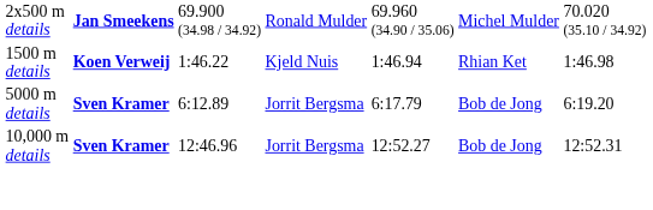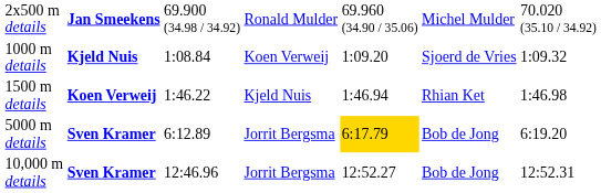 <table>
 <tr>
 <td>2x500 m<br><a href='#'><em>details</em></a></td>
 <td><strong><a href='#'>Jan Smeekens</a></strong></td>
 <td>69.900<br><small>(34.98 / 34.92)</small></td>
 <td><a href='#'>Ronald Mulder</a></td>
 <td>69.960<br><small>(34.90 / 35.06)</small></td>
 <td><a href='#'>Michel Mulder</a></td>
 <td>70.020<br><small>(35.10 / 34.92)</small></td>
+</tr>
+<tr>
+<td>1000 m<br><a href='#'><em>details</em></a></td>
+<td><strong><a href='#'>Kjeld Nuis</a></strong></td>
+<td>1:08.84</td>
+<td><a href='#'>Koen Verweij</a></td>
+<td>1:09.20</td>
+<td><a href='#'>Sjoerd de Vries</a></td>
+<td>1:09.32</td>
 </tr>
 <tr>
 <td>1500 m<br><a href='#'><em>details</em></a></td>
 <td><strong><a href='#'>Koen Verweij</a></strong></td>
 <td>1:46.22</td>
 <td><a href='#'>Kjeld Nuis</a></td>
 <td>1:46.94</td>
 <td><a href='#'>Rhian Ket</a></td>
 <td>1:46.98</td>
 </tr>
 <tr>
 <td>5000 m<br><a href='#'><em>details</em></a></td>
 <td><strong><a href='#'>Sven Kramer</a></strong></td>
 <td>6:12.89</td>
 <td><a href='#'>Jorrit Bergsma</a></td>
-<td>6:17.79</td>
+<td style="background: gold;">6:17.79</td>
 <td><a href='#'>Bob de Jong</a></td>
 <td>6:19.20</td>
 </tr>
 <tr>
 <td>10,000 m<br><a href='#'><em>details</em></a></td>
 <td><strong><a href='#'>Sven Kramer</a></strong></td>
 <td>12:46.96</td>
 <td><a href='#'>Jorrit Bergsma</a></td>
 <td>12:52.27</td>
 <td><a href='#'>Bob de Jong</a></td>
 <td>12:52.31</td>
 </tr>
 </table>
